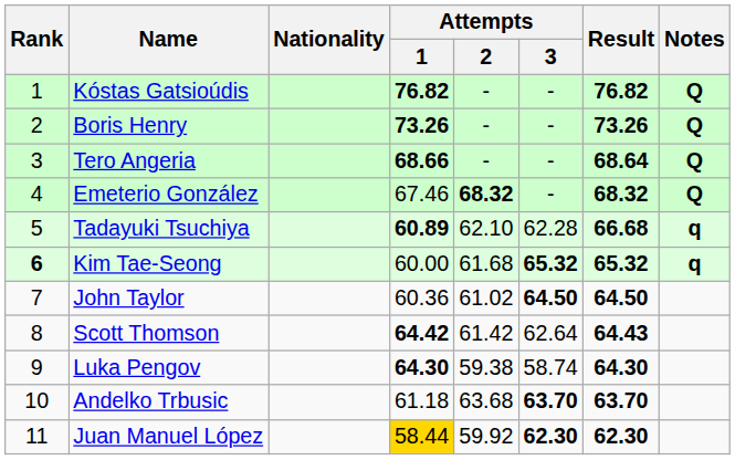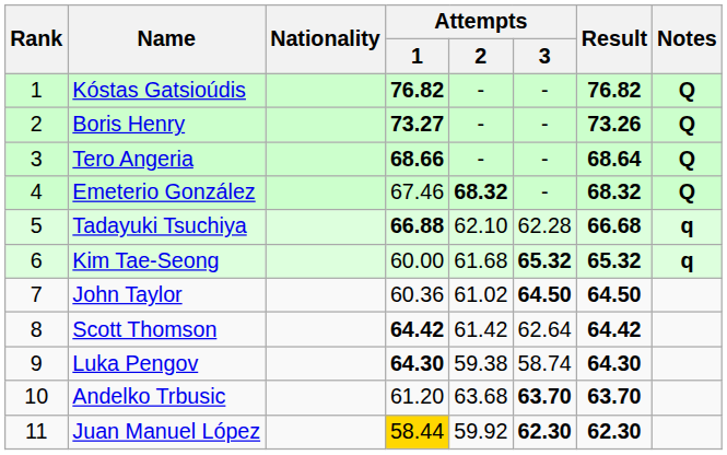 <table class="wikitable sortable" style="text-align:center">
 <tr>
 <th rowspan=2>Rank</th>
 <th rowspan=2>Name</th>
 <th rowspan=2>Nationality</th>
 <th colspan=3>Attempts</th>
 <th rowspan=2>Result</th>
 <th rowspan=2>Notes</th>
 </tr>
 <tr>
 <th>1</th>
 <th>2</th>
 <th>3</th>
 </tr>
 <tr bgcolor=ccffcc>
 <td>1</td>
 <td align=left><a href='#'>Kóstas Gatsioúdis</a></td>
 <td align=left></td>
 <td><strong>76.82</strong></td>
 <td>-</td>
 <td>-</td>
 <td><strong>76.82</strong></td>
 <td><strong>Q</strong></td>
 </tr>
 <tr bgcolor=ccffcc>
 <td>2</td>
 <td align=left><a href='#'>Boris Henry</a></td>
 <td align=left></td>
-<td><strong>73.26</strong></td>
+<td><strong>73.27</strong></td>
 <td>-</td>
 <td>-</td>
 <td><strong>73.26</strong></td>
 <td><strong>Q</strong></td>
 </tr>
 <tr bgcolor=ccffcc>
 <td>3</td>
 <td align=left><a href='#'>Tero Angeria</a></td>
 <td align=left></td>
 <td><strong>68.66</strong></td>
 <td>-</td>
 <td>-</td>
 <td><strong>68.64</strong></td>
 <td><strong>Q</strong></td>
 </tr>
 <tr bgcolor=ccffcc>
 <td>4</td>
 <td align=left><a href='#'>Emeterio González</a></td>
 <td align=left></td>
 <td>67.46</td>
 <td><strong>68.32</strong></td>
 <td>-</td>
 <td><strong>68.32</strong></td>
 <td><strong>Q</strong></td>
 </tr>
 <tr bgcolor=ddffdd>
 <td>5</td>
 <td align=left><a href='#'>Tadayuki Tsuchiya</a></td>
 <td align=left></td>
-<td><strong>60.89</strong></td>
+<td><strong>66.88</strong></td>
 <td>62.10</td>
 <td>62.28</td>
 <td><strong>66.68</strong></td>
 <td><strong>q</strong></td>
 </tr>
 <tr bgcolor=ddffdd>
-<td><strong>6</strong></td>
+<td>6</td>
 <td align=left><a href='#'>Kim Tae-Seong</a></td>
 <td align=left></td>
 <td>60.00</td>
 <td>61.68</td>
 <td><strong>65.32</strong></td>
 <td><strong>65.32</strong></td>
 <td><strong>q</strong></td>
 </tr>
 <tr>
 <td>7</td>
 <td align=left><a href='#'>John Taylor</a></td>
 <td align=left></td>
 <td>60.36</td>
 <td>61.02</td>
 <td><strong>64.50</strong></td>
 <td><strong>64.50</strong></td>
 <td></td>
 </tr>
 <tr>
 <td>8</td>
 <td align=left><a href='#'>Scott Thomson</a></td>
 <td align=left></td>
 <td><strong>64.42</strong></td>
 <td>61.42</td>
 <td>62.64</td>
-<td><strong>64.43</strong></td>
+<td><strong>64.42</strong></td>
 <td></td>
 </tr>
 <tr>
 <td>9</td>
 <td align=left><a href='#'>Luka Pengov</a></td>
 <td align=left></td>
 <td><strong>64.30</strong></td>
 <td>59.38</td>
 <td>58.74</td>
 <td><strong>64.30</strong></td>
 <td></td>
 </tr>
 <tr>
 <td>10</td>
 <td align=left><a href='#'>Andelko Trbusic</a></td>
 <td align=left></td>
-<td>61.18</td>
+<td>61.20</td>
 <td>63.68</td>
 <td><strong>63.70</strong></td>
 <td><strong>63.70</strong></td>
 <td></td>
 </tr>
 <tr>
 <td>11</td>
 <td align=left><a href='#'>Juan Manuel López</a></td>
 <td align=left></td>
 <td style="background: gold;">58.44</td>
 <td>59.92</td>
 <td><strong>62.30</strong></td>
 <td><strong>62.30</strong></td>
 <td></td>
 </tr>
 </table>
